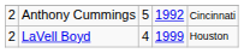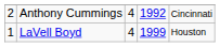 <table class="wikitable">
 <tr>
 </tr>
 <tr>
 <td>2</td>
 <td>Anthony Cummings</td>
-<td>5</td>
+<td>4</td>
 <td><a href='#'>1992</a></td>
 <td style="font-size:80%;">Cincinnati</td>
 </tr>
 <tr>
-<td>2</td>
+<td>1</td>
 <td><a href='#'>LaVell Boyd</a></td>
 <td>4</td>
 <td><a href='#'>1999</a></td>
 <td style="font-size:80%;">Houston</td>
 </tr>
 </table>
